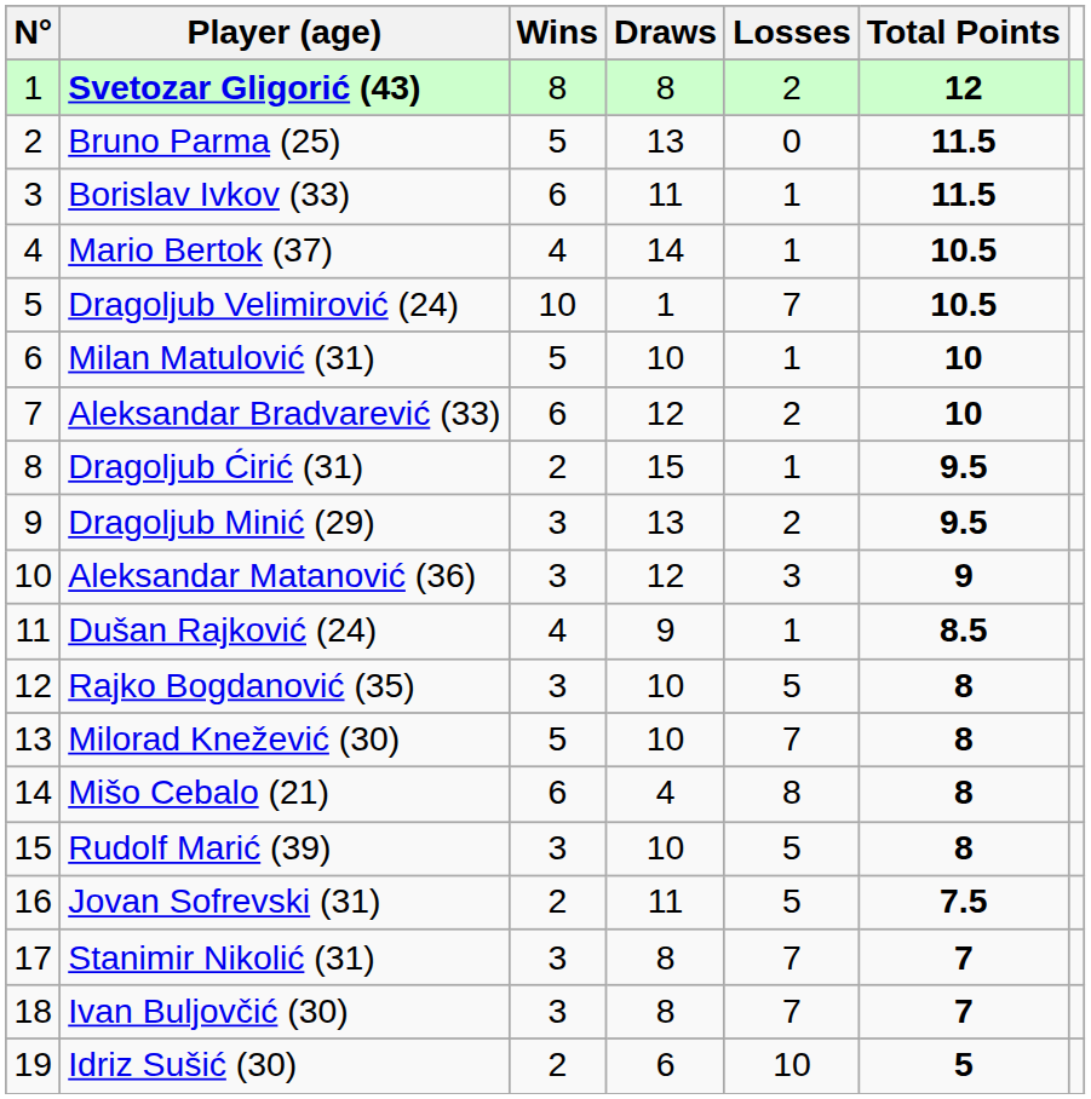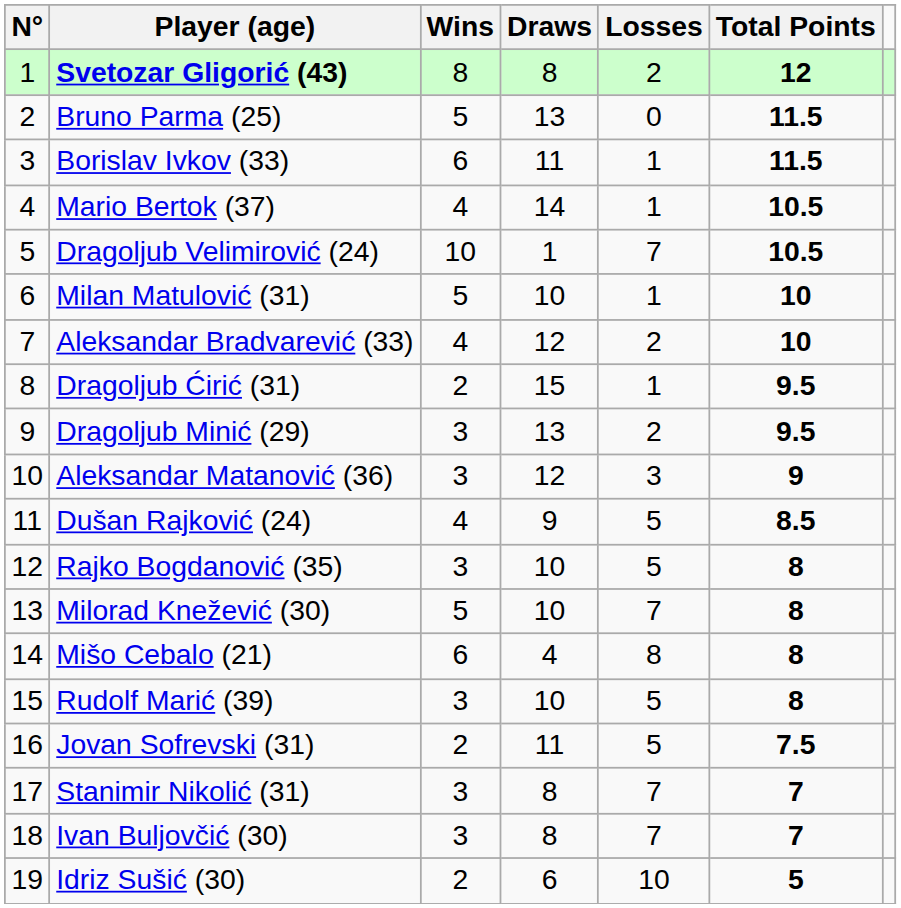 <table class="wikitable" border="1">
 <tr>
 <th>N°</th>
 <th>Player (age)</th>
 <th>Wins</th>
 <th>Draws</th>
 <th>Losses</th>
 <th>Total Points</th>
 </tr>
 <tr align=center style="background:#ccffcc;">
 <td>1</td>
 <td align=left> <strong><a href='#'>Svetozar Gligorić</a> (43)</strong></td>
 <td>8</td>
 <td>8</td>
 <td>2</td>
 <td><strong>12</strong></td>
 <td align=center></td>
 </tr>
 <tr align=center>
 <td>2</td>
 <td align=left> <a href='#'>Bruno Parma</a> (25)</td>
 <td>5</td>
 <td>13</td>
 <td>0</td>
 <td><strong>11.5</strong></td>
 <td align=center></td>
 </tr>
 <tr align=center>
 <td>3</td>
 <td align=left> <a href='#'>Borislav Ivkov</a> (33)</td>
 <td>6</td>
 <td>11</td>
 <td>1</td>
 <td><strong>11.5</strong></td>
 <td align=center></td>
 </tr>
 <tr align=center>
 <td>4</td>
 <td align=left> <a href='#'>Mario Bertok</a> (37)</td>
 <td>4</td>
 <td>14</td>
 <td>1</td>
 <td><strong>10.5</strong></td>
 <td align=center></td>
 </tr>
 <tr align=center>
 <td>5</td>
 <td align=left> <a href='#'>Dragoljub Velimirović</a> (24)</td>
 <td>10</td>
 <td>1</td>
 <td>7</td>
 <td><strong>10.5</strong></td>
 <td align=center></td>
 </tr>
 <tr align=center>
 <td>6</td>
 <td align=left> <a href='#'>Milan Matulović</a> (31)</td>
 <td>5</td>
 <td>10</td>
 <td>1</td>
 <td><strong>10</strong></td>
 <td align=center></td>
 </tr>
 <tr align=center>
 <td>7</td>
 <td align=left> <a href='#'>Aleksandar Bradvarević</a> (33)</td>
-<td>6</td>
+<td>4</td>
 <td>12</td>
 <td>2</td>
 <td><strong>10</strong></td>
 <td align=center></td>
 </tr>
 <tr align=center>
 <td>8</td>
 <td align=left> <a href='#'>Dragoljub Ćirić</a> (31)</td>
 <td>2</td>
 <td>15</td>
 <td>1</td>
 <td><strong>9.5</strong></td>
 <td align=center></td>
 </tr>
 <tr align=center>
 <td>9</td>
 <td align=left> <a href='#'>Dragoljub Minić</a> (29)</td>
 <td>3</td>
 <td>13</td>
 <td>2</td>
 <td><strong>9.5</strong></td>
 <td align=center></td>
 </tr>
 <tr align=center>
 <td>10</td>
 <td align=left> <a href='#'>Aleksandar Matanović</a> (36)</td>
 <td>3</td>
 <td>12</td>
 <td>3</td>
 <td><strong>9</strong></td>
 <td align=center></td>
 </tr>
 <tr align=center>
 <td>11</td>
 <td align=left> <a href='#'>Dušan Rajković</a> (24)</td>
 <td>4</td>
 <td>9</td>
-<td>1</td>
+<td>5</td>
 <td><strong>8.5</strong></td>
 <td align=center></td>
 </tr>
 <tr align=center>
 <td>12</td>
 <td align=left> <a href='#'>Rajko Bogdanović</a> (35)</td>
 <td>3</td>
 <td>10</td>
 <td>5</td>
 <td><strong>8</strong></td>
 <td align=center></td>
 </tr>
 <tr align=center>
 <td>13</td>
 <td align=left> <a href='#'>Milorad Knežević</a> (30)</td>
 <td>5</td>
 <td>10</td>
 <td>7</td>
 <td><strong>8</strong></td>
 <td align=center></td>
 </tr>
 <tr align=center>
 <td>14</td>
 <td align=left> <a href='#'>Mišo Cebalo</a> (21)</td>
 <td>6</td>
 <td>4</td>
 <td>8</td>
 <td><strong>8</strong></td>
 <td align=center></td>
 </tr>
 <tr align=center>
 <td>15</td>
 <td align=left> <a href='#'>Rudolf Marić</a> (39)</td>
 <td>3</td>
 <td>10</td>
 <td>5</td>
 <td><strong>8</strong></td>
 <td align=center></td>
 </tr>
 <tr align=center>
 <td>16</td>
 <td align=left> <a href='#'>Jovan Sofrevski</a> (31)</td>
 <td>2</td>
 <td>11</td>
 <td>5</td>
 <td><strong>7.5</strong></td>
 <td align=center></td>
 </tr>
 <tr align=center>
 <td>17</td>
 <td align=left> <a href='#'>Stanimir Nikolić</a> (31)</td>
 <td>3</td>
 <td>8</td>
 <td>7</td>
 <td><strong>7</strong></td>
 <td align=center></td>
 </tr>
 <tr align=center>
 <td>18</td>
 <td align=left> <a href='#'>Ivan Buljovčić</a> (30)</td>
 <td>3</td>
 <td>8</td>
 <td>7</td>
 <td><strong>7</strong></td>
 <td align=center></td>
 </tr>
 <tr align=center>
 <td>19</td>
 <td align=left> <a href='#'>Idriz Sušić</a> (30)</td>
 <td>2</td>
 <td>6</td>
 <td>10</td>
 <td><strong>5</strong></td>
 <td align=center></td>
 </tr>
 <tr align=center>
 </tr>
 </table>
